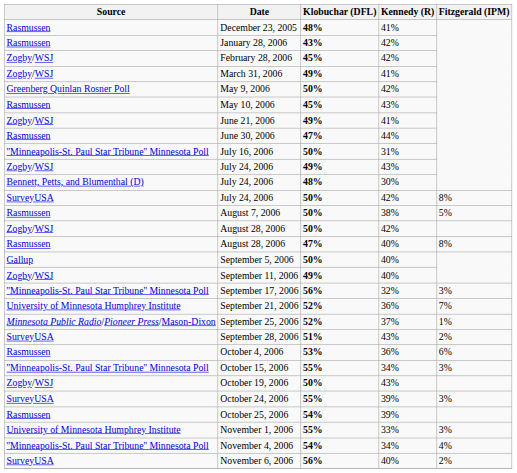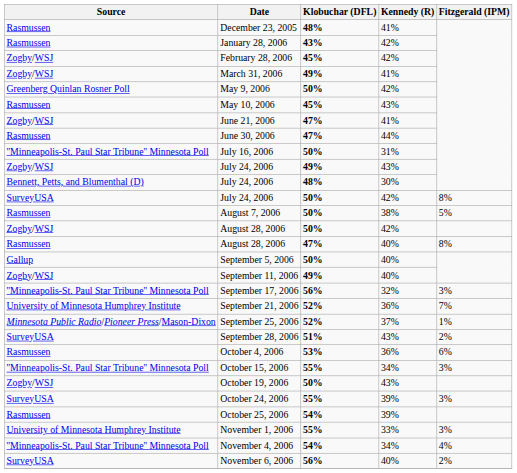 <table class="wikitable">
 <tr>
 <th>Source</th>
 <th>Date</th>
 <th>Klobuchar (DFL)</th>
 <th>Kennedy (R)</th>
 <th>Fitzgerald (IPM)</th>
 </tr>
 <tr>
 <td><a href='#'>Rasmussen</a></td>
 <td>December 23, 2005</td>
 <td><strong>48%</strong></td>
 <td>41%</td>
 </tr>
 <tr>
 <td><a href='#'>Rasmussen</a></td>
 <td>January 28, 2006</td>
 <td><strong>43%</strong></td>
 <td>42%</td>
 </tr>
 <tr>
 <td><a href='#'>Zogby</a>/<a href='#'>WSJ</a></td>
 <td>February 28, 2006</td>
 <td><strong>45%</strong></td>
 <td>42%</td>
 </tr>
 <tr>
 <td><a href='#'>Zogby</a>/<a href='#'>WSJ</a></td>
 <td>March 31, 2006</td>
 <td><strong>49%</strong></td>
 <td>41%</td>
 </tr>
 <tr>
 <td><a href='#'>Greenberg Quinlan Rosner Poll</a></td>
 <td>May 9, 2006</td>
 <td><strong>50%</strong></td>
 <td>42%</td>
 </tr>
 <tr>
 <td><a href='#'>Rasmussen</a></td>
 <td>May 10, 2006</td>
 <td><strong>45%</strong></td>
 <td>43%</td>
 </tr>
 <tr>
 <td><a href='#'>Zogby</a>/<a href='#'>WSJ</a></td>
 <td>June 21, 2006</td>
-<td><strong>49%</strong></td>
+<td><strong>47%</strong></td>
 <td>41%</td>
 </tr>
 <tr>
 <td><a href='#'>Rasmussen</a></td>
 <td>June 30, 2006</td>
 <td><strong>47%</strong></td>
 <td>44%</td>
 </tr>
 <tr>
 <td><a href='#'>''Minneapolis-St. Paul Star Tribune'' Minnesota Poll</a></td>
 <td>July 16, 2006</td>
 <td><strong>50%</strong></td>
 <td>31%</td>
 </tr>
 <tr>
 <td><a href='#'>Zogby</a>/<a href='#'>WSJ</a></td>
 <td>July 24, 2006</td>
 <td><strong>49%</strong></td>
 <td>43%</td>
 </tr>
 <tr>
 <td><a href='#'>Bennett, Petts, and Blumenthal (D)</a></td>
 <td>July 24, 2006</td>
 <td><strong>48%</strong></td>
 <td>30%</td>
 </tr>
 <tr>
 <td><a href='#'>SurveyUSA</a></td>
 <td>July 24, 2006</td>
 <td><strong>50%</strong></td>
 <td>42%</td>
 <td>8%</td>
 </tr>
 <tr>
 <td><a href='#'>Rasmussen</a></td>
 <td>August 7, 2006</td>
 <td><strong>50%</strong></td>
 <td>38%</td>
 <td>5%</td>
 </tr>
 <tr>
 <td><a href='#'>Zogby</a>/<a href='#'>WSJ</a></td>
 <td>August 28, 2006</td>
 <td><strong>50%</strong></td>
 <td>42%</td>
 </tr>
 <tr>
 <td><a href='#'>Rasmussen</a></td>
 <td>August 28, 2006</td>
 <td><strong>47%</strong></td>
 <td>40%</td>
 <td>8%</td>
 </tr>
 <tr>
 <td><a href='#'>Gallup</a></td>
 <td>September 5, 2006</td>
 <td><strong>50%</strong></td>
 <td>40%</td>
 </tr>
 <tr>
 <td><a href='#'>Zogby</a>/<a href='#'>WSJ</a></td>
 <td>September 11, 2006</td>
 <td><strong>49%</strong></td>
 <td>40%</td>
 </tr>
 <tr>
 <td><a href='#'>''Minneapolis-St. Paul Star Tribune'' Minnesota Poll</a></td>
 <td>September 17, 2006</td>
 <td><strong>56%</strong></td>
 <td>32%</td>
 <td>3%</td>
 </tr>
 <tr>
 <td><a href='#'>University of Minnesota Humphrey Institute</a></td>
 <td>September 21, 2006</td>
 <td><strong>52%</strong></td>
 <td>36%</td>
 <td>7%</td>
 </tr>
 <tr>
 <td><em><a href='#'>Minnesota Public Radio</a></em>/<em><a href='#'>Pioneer Press</a></em>/<a href='#'>Mason-Dixon</a></td>
 <td>September 25, 2006</td>
 <td><strong>52%</strong></td>
 <td>37%</td>
 <td>1%</td>
 </tr>
 <tr>
 <td><a href='#'>SurveyUSA</a></td>
 <td>September 28, 2006</td>
 <td><strong>51%</strong></td>
 <td>43%</td>
 <td>2%</td>
 </tr>
 <tr>
 <td><a href='#'>Rasmussen</a></td>
 <td>October 4, 2006</td>
 <td><strong>53%</strong></td>
 <td>36%</td>
 <td>6%</td>
 </tr>
 <tr>
 <td><a href='#'>''Minneapolis-St. Paul Star Tribune'' Minnesota Poll</a></td>
 <td>October 15, 2006</td>
 <td><strong>55%</strong></td>
 <td>34%</td>
 <td>3%</td>
 </tr>
 <tr>
 <td><a href='#'>Zogby</a>/<a href='#'>WSJ</a></td>
 <td>October 19, 2006</td>
 <td><strong>50%</strong></td>
 <td>43%</td>
 <td></td>
 </tr>
 <tr>
 <td><a href='#'>SurveyUSA</a></td>
 <td>October 24, 2006</td>
 <td><strong>55%</strong></td>
 <td>39%</td>
 <td>3%</td>
 </tr>
 <tr>
 <td><a href='#'>Rasmussen</a></td>
 <td>October 25, 2006</td>
 <td><strong>54%</strong></td>
 <td>39%</td>
 </tr>
 <tr>
 <td><a href='#'>University of Minnesota Humphrey Institute</a></td>
 <td>November 1, 2006</td>
 <td><strong>55%</strong></td>
 <td>33%</td>
 <td>3%</td>
 </tr>
 <tr>
 <td><a href='#'>''Minneapolis-St. Paul Star Tribune'' Minnesota Poll</a></td>
 <td>November 4, 2006</td>
 <td><strong>54%</strong></td>
 <td>34%</td>
 <td>4%</td>
 </tr>
 <tr>
 <td><a href='#'>SurveyUSA</a></td>
 <td>November 6, 2006</td>
 <td><strong>56%</strong></td>
 <td>40%</td>
 <td>2%</td>
 </tr>
 <tr>
 </tr>
 </table>
